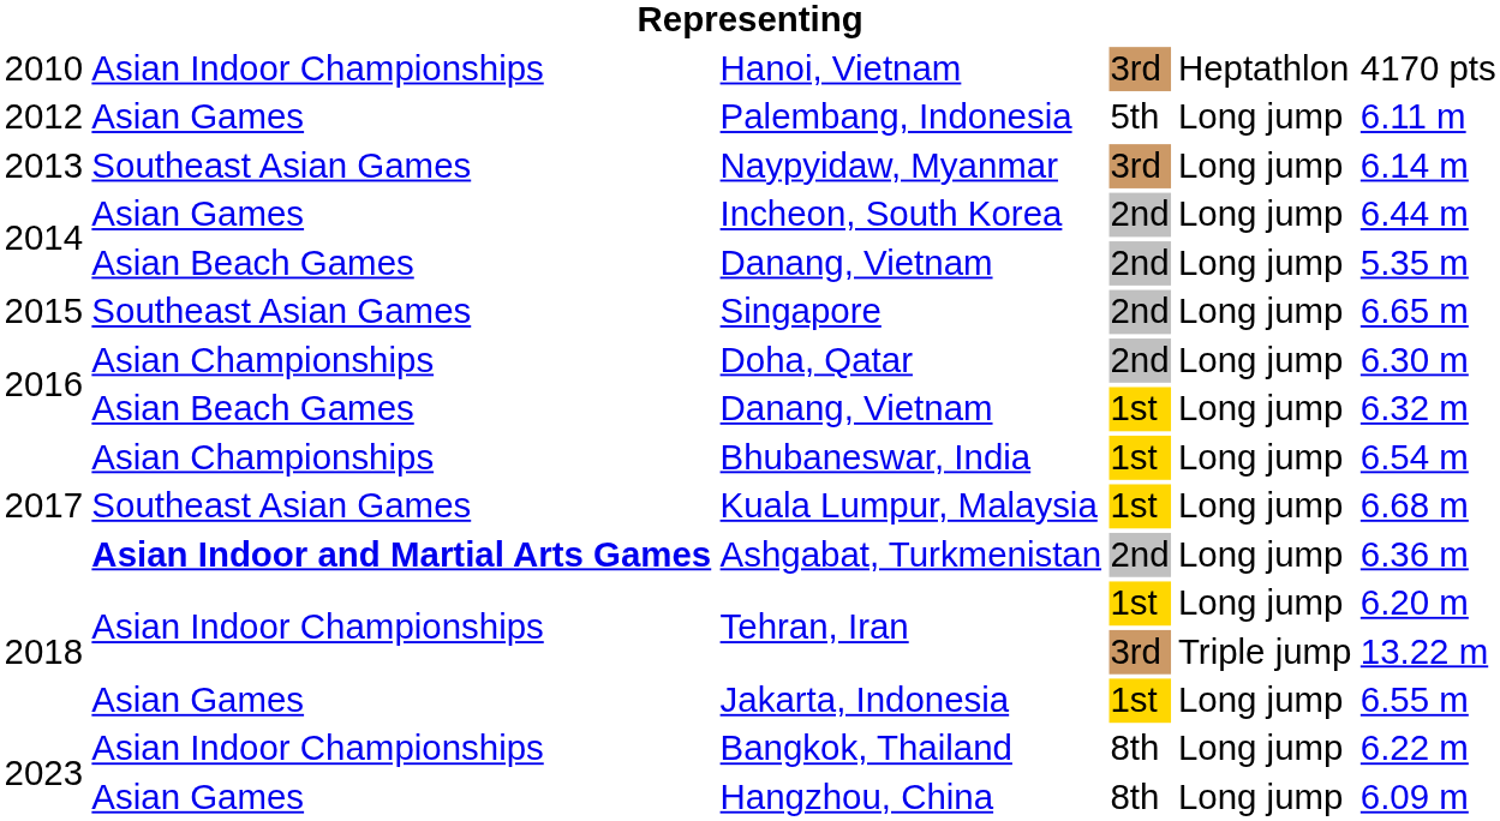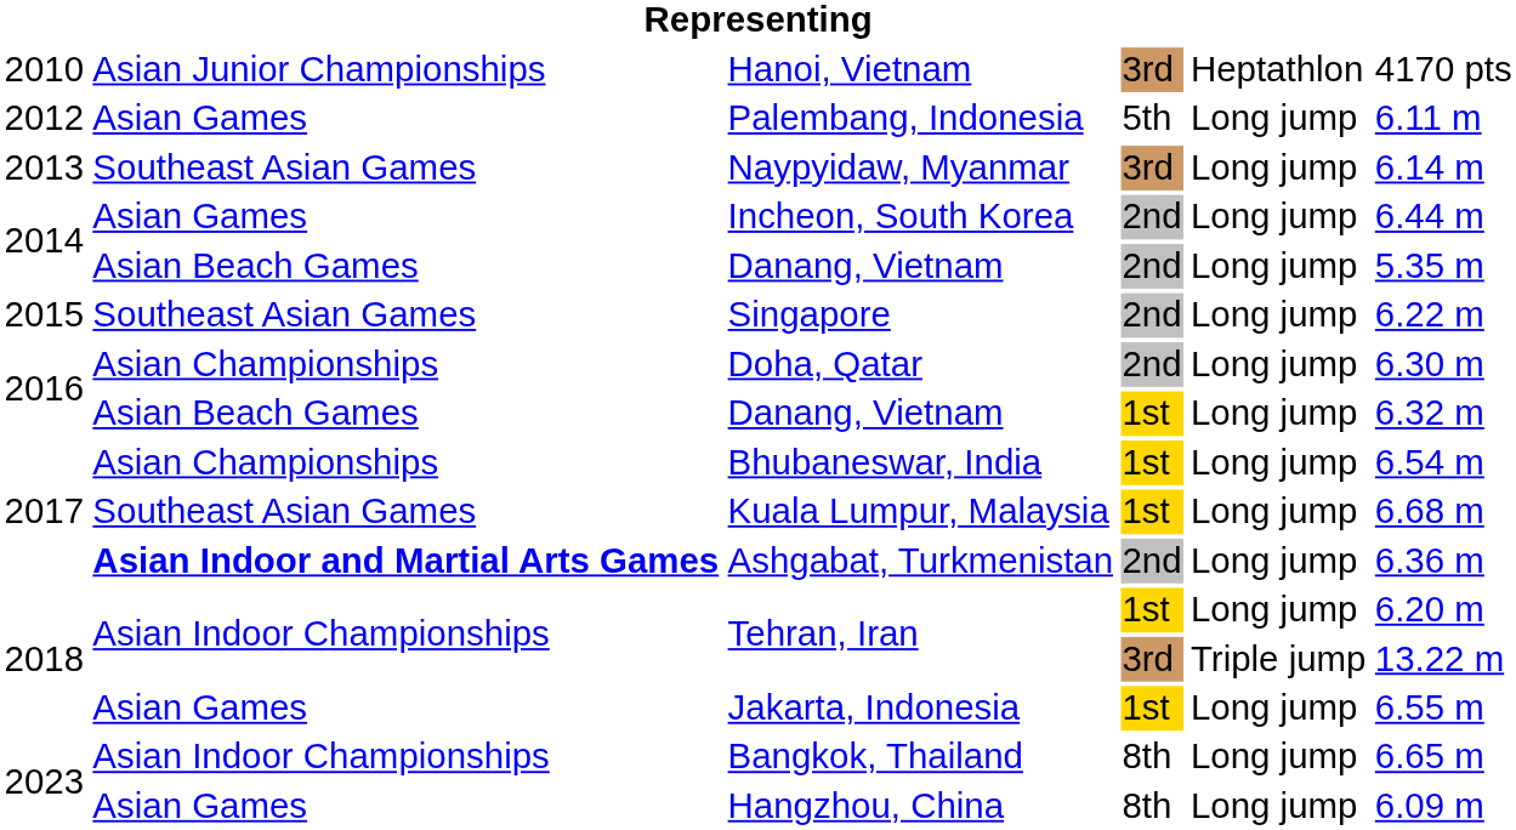 <table>
 <tr>
 <th colspan="6">Representing </th>
 </tr>
 <tr>
 <td>2010</td>
-<td><a href='#'>Asian Indoor Championships</a></td>
+<td><a href='#'>Asian Junior Championships</a></td>
 <td><a href='#'>Hanoi, Vietnam</a></td>
 <td bgcolor=cc9966>3rd</td>
 <td>Heptathlon</td>
 <td>4170 pts</td>
 </tr>
 <tr>
 <td>2012</td>
 <td><a href='#'>Asian Games</a></td>
 <td><a href='#'>Palembang, Indonesia</a></td>
 <td>5th</td>
 <td>Long jump</td>
 <td><a href='#'>6.11 m</a></td>
 </tr>
 <tr>
 <td>2013</td>
 <td><a href='#'>Southeast Asian Games</a></td>
 <td><a href='#'>Naypyidaw, Myanmar</a></td>
 <td bgcolor=cc9966>3rd</td>
 <td>Long jump</td>
 <td><a href='#'>6.14 m</a></td>
 </tr>
 <tr>
 <td rowspan=2>2014</td>
 <td><a href='#'>Asian Games</a></td>
 <td><a href='#'>Incheon, South Korea</a></td>
 <td bgcolor=silver>2nd</td>
 <td>Long jump</td>
 <td><a href='#'>6.44 m</a></td>
 </tr>
 <tr>
 <td><a href='#'>Asian Beach Games</a></td>
 <td><a href='#'>Danang, Vietnam</a></td>
 <td bgcolor=silver>2nd</td>
 <td>Long jump</td>
 <td><a href='#'>5.35 m</a></td>
 </tr>
 <tr>
 <td>2015</td>
 <td><a href='#'>Southeast Asian Games</a></td>
 <td><a href='#'>Singapore</a></td>
 <td bgcolor=silver>2nd</td>
 <td>Long jump</td>
-<td><a href='#'>6.65 m</a></td>
+<td><a href='#'>6.22 m</a></td>
 </tr>
 <tr>
 <td rowspan=2>2016</td>
 <td><a href='#'>Asian  Championships</a></td>
 <td><a href='#'>Doha, Qatar</a></td>
 <td bgcolor=silver>2nd</td>
 <td>Long jump</td>
 <td><a href='#'>6.30 m</a></td>
 </tr>
 <tr>
 <td><a href='#'>Asian Beach Games</a></td>
 <td><a href='#'>Danang, Vietnam</a></td>
 <td bgcolor=gold>1st</td>
 <td>Long jump</td>
 <td><a href='#'>6.32 m</a></td>
 </tr>
 <tr>
 <td rowspan=3>2017</td>
 <td><a href='#'>Asian Championships</a></td>
 <td><a href='#'>Bhubaneswar, India</a></td>
 <td bgcolor=gold>1st</td>
 <td>Long jump</td>
 <td><a href='#'>6.54 m</a></td>
 </tr>
 <tr>
 <td><a href='#'>Southeast Asian Games</a></td>
 <td><a href='#'>Kuala Lumpur, Malaysia</a></td>
 <td bgcolor=gold>1st</td>
 <td>Long jump</td>
 <td><a href='#'>6.68 m</a></td>
 </tr>
 <tr>
 <td><strong><a href='#'>Asian Indoor and Martial Arts Games</a></strong></td>
 <td><a href='#'>Ashgabat, Turkmenistan</a></td>
 <td bgcolor=silver>2nd</td>
 <td>Long jump</td>
 <td><a href='#'>6.36 m</a></td>
 </tr>
 <tr>
 <td rowspan=3>2018</td>
 <td rowspan=2><a href='#'>Asian Indoor Championships</a></td>
 <td rowspan=2><a href='#'>Tehran, Iran</a></td>
 <td bgcolor=gold>1st</td>
 <td>Long jump</td>
 <td><a href='#'>6.20 m</a></td>
 </tr>
 <tr>
 <td bgcolor=cc9966>3rd</td>
 <td>Triple jump</td>
 <td><a href='#'>13.22 m</a></td>
 </tr>
 <tr>
 <td><a href='#'>Asian Games</a></td>
 <td><a href='#'>Jakarta, Indonesia</a></td>
 <td bgcolor=gold>1st</td>
 <td>Long jump</td>
 <td><a href='#'>6.55 m</a></td>
 </tr>
 <tr>
 <td rowspan=2>2023</td>
 <td><a href='#'>Asian Indoor Championships</a></td>
 <td><a href='#'>Bangkok, Thailand</a></td>
 <td>8th</td>
 <td>Long jump</td>
-<td><a href='#'>6.22 m</a></td>
+<td><a href='#'>6.65 m</a></td>
 </tr>
 <tr>
 <td><a href='#'>Asian Games</a></td>
 <td><a href='#'>Hangzhou, China</a></td>
 <td>8th</td>
 <td>Long jump</td>
 <td><a href='#'>6.09 m</a></td>
 </tr>
 </table>
